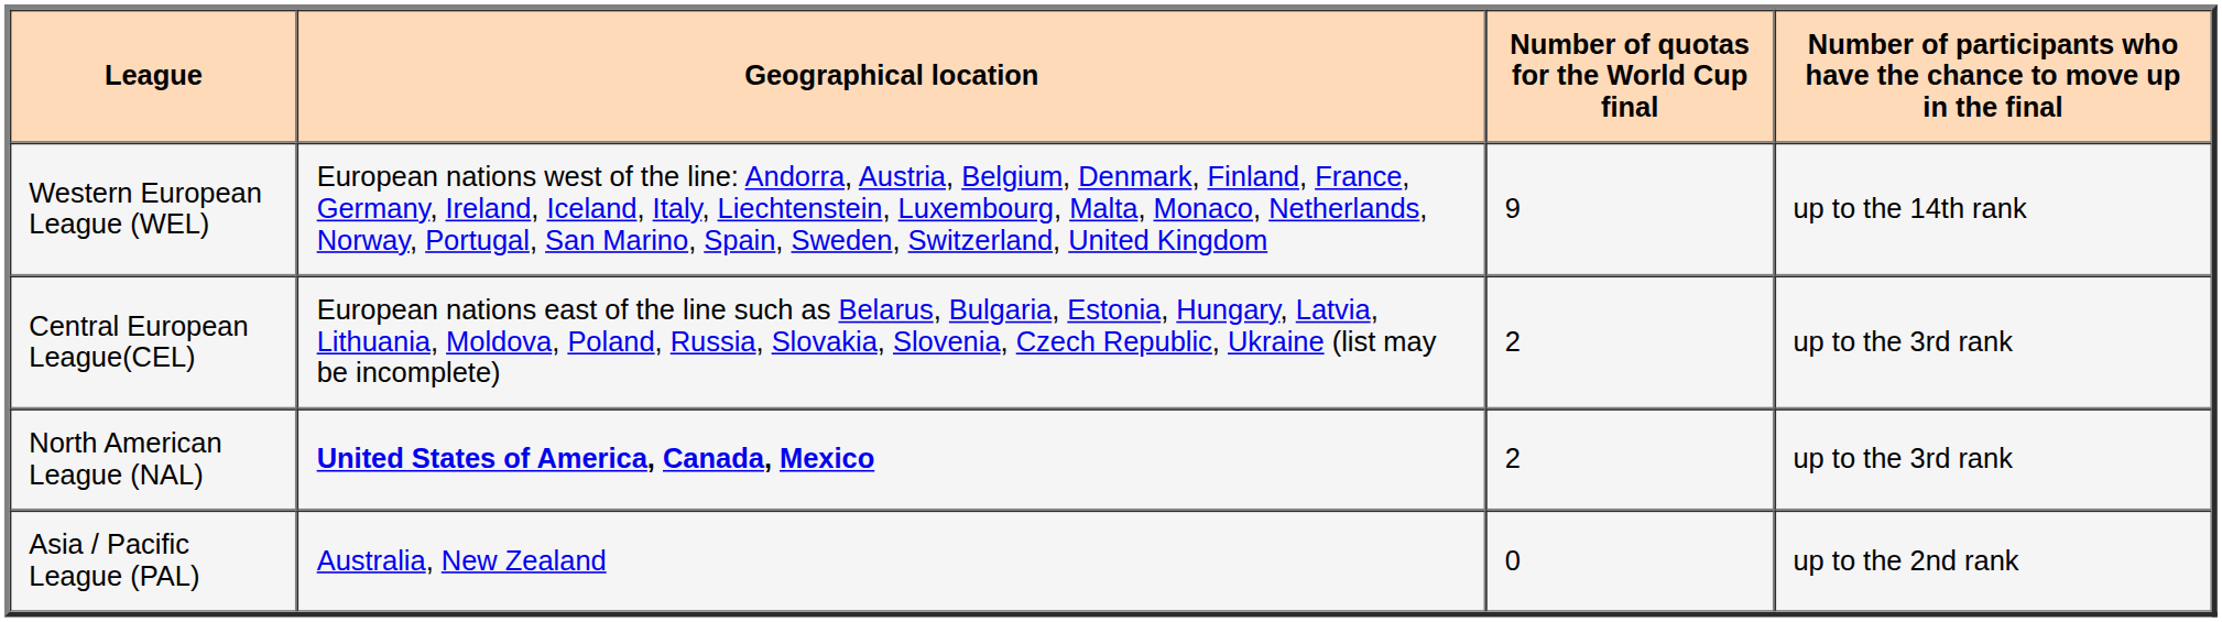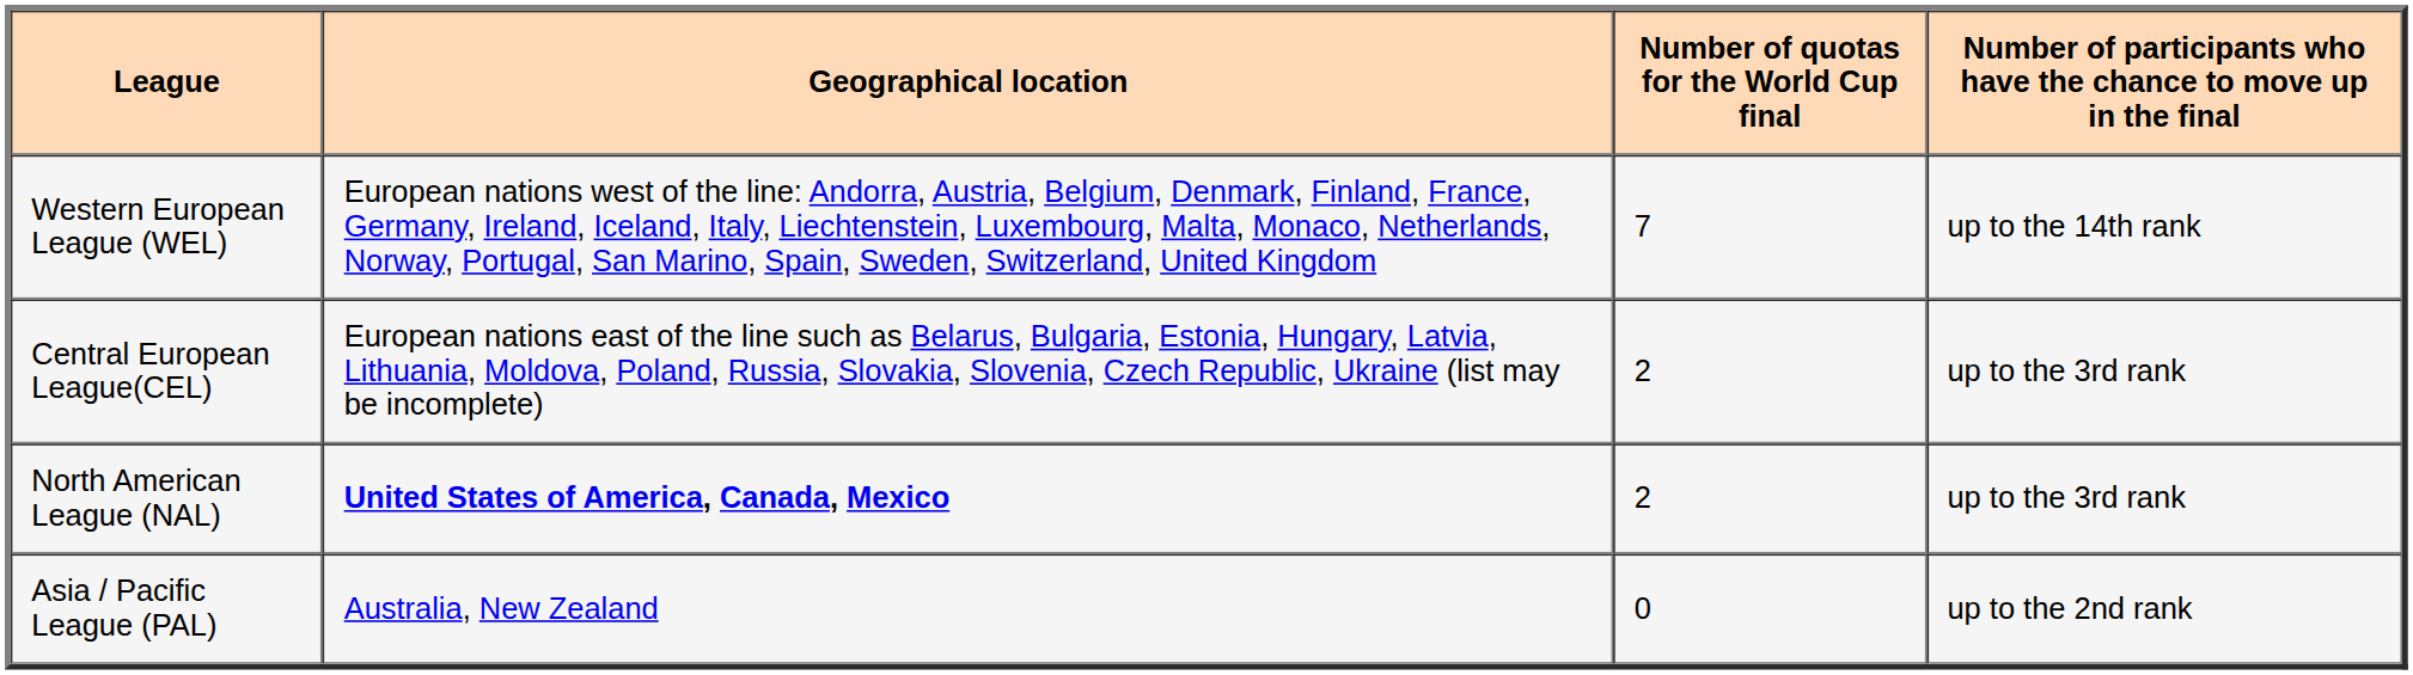 <table border="3" cellpadding="10" cellspacing="0">
 <tr>
 <th style="background:#FFDAB9;">League</th>
 <th style="background:#FFDAB9;">Geographical location</th>
 <th style="background:#FFDAB9;">Number of quotas for the World Cup final</th>
 <th style="background:#FFDAB9;">Number of participants who have the chance to move up in the final</th>
 </tr>
 <tr ---- bgcolor=#F5F5F5>
 <td>Western European League (WEL)</td>
 <td>European nations west of the line: <a href='#'>Andorra</a>, <a href='#'>Austria</a>, <a href='#'>Belgium</a>, <a href='#'>Denmark</a>, <a href='#'>Finland</a>, <a href='#'>France</a>, <a href='#'>Germany</a>, <a href='#'>Ireland</a>, <a href='#'>Iceland</a>, <a href='#'>Italy</a>, <a href='#'>Liechtenstein</a>, <a href='#'>Luxembourg</a>, <a href='#'>Malta</a>, <a href='#'>Monaco</a>, <a href='#'>Netherlands</a>, <a href='#'>Norway</a>, <a href='#'>Portugal</a>, <a href='#'>San Marino</a>, <a href='#'>Spain</a>, <a href='#'>Sweden</a>, <a href='#'>Switzerland</a>, <a href='#'>United Kingdom</a></td>
-<td>9</td>
+<td>7</td>
 <td>up to the 14th rank</td>
 </tr>
 <tr ---- bgcolor=#F5F5F5>
 <td>Central European League(CEL)</td>
 <td>European nations east of the line such as <a href='#'>Belarus</a>, <a href='#'>Bulgaria</a>, <a href='#'>Estonia</a>, <a href='#'>Hungary</a>, <a href='#'>Latvia</a>, <a href='#'>Lithuania</a>, <a href='#'>Moldova</a>, <a href='#'>Poland</a>, <a href='#'>Russia</a>, <a href='#'>Slovakia</a>, <a href='#'>Slovenia</a>, <a href='#'>Czech Republic</a>, <a href='#'>Ukraine</a> (list may be incomplete)</td>
 <td>2</td>
 <td>up to the 3rd rank</td>
 </tr>
 <tr ---- bgcolor=#F5F5F5>
 <td>North American League (NAL)</td>
 <td><strong><a href='#'>United States of America</a>, <a href='#'>Canada</a>, <a href='#'>Mexico</a></strong></td>
 <td>2</td>
 <td>up to the 3rd rank</td>
 </tr>
 <tr ---- bgcolor=#F5F5F5>
 <td>Asia / Pacific League (PAL)</td>
 <td><a href='#'>Australia</a>, <a href='#'>New Zealand</a></td>
 <td>0</td>
 <td>up to the 2nd rank</td>
 </tr>
 </table>
